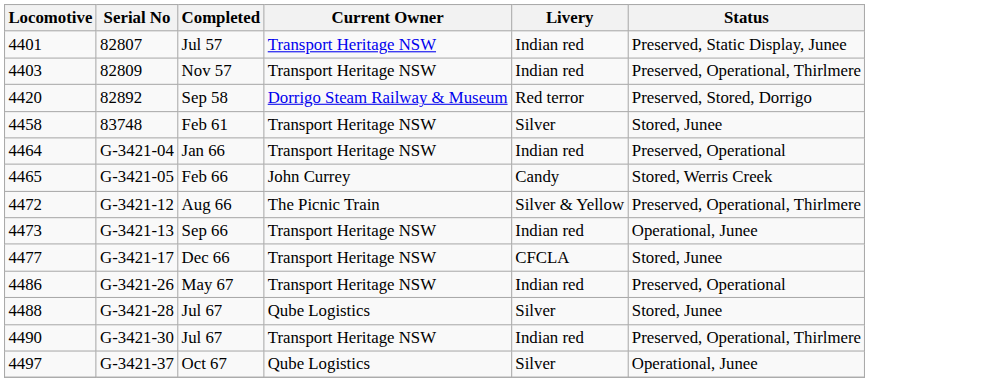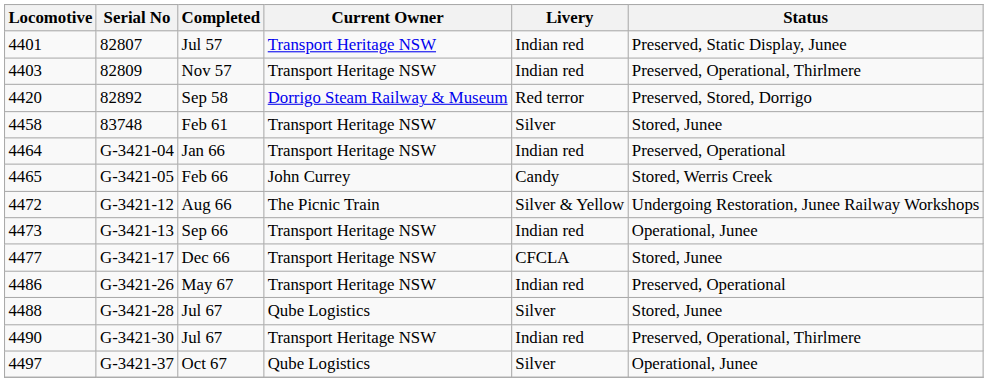 <table class="wikitable sortable">
 <tr>
 <th>Locomotive</th>
 <th>Serial No</th>
 <th>Completed</th>
 <th>Current Owner</th>
 <th>Livery</th>
 <th>Status</th>
 </tr>
 <tr>
 <td>4401</td>
 <td>82807</td>
 <td>Jul 57</td>
 <td><a href='#'>Transport Heritage NSW</a></td>
 <td>Indian red</td>
 <td>Preserved, Static Display, Junee</td>
 </tr>
 <tr>
 <td>4403</td>
 <td>82809</td>
 <td>Nov 57</td>
 <td>Transport Heritage NSW</td>
 <td>Indian red</td>
 <td>Preserved, Operational, Thirlmere</td>
 </tr>
 <tr>
 <td>4420</td>
 <td>82892</td>
 <td>Sep 58</td>
 <td><a href='#'>Dorrigo Steam Railway & Museum</a></td>
 <td>Red terror</td>
 <td>Preserved, Stored, Dorrigo</td>
 </tr>
 <tr>
 <td>4458</td>
 <td>83748</td>
 <td>Feb 61</td>
 <td>Transport Heritage NSW</td>
 <td>Silver</td>
 <td>Stored, Junee</td>
 </tr>
 <tr>
 <td>4464</td>
 <td>G-3421-04</td>
 <td>Jan 66</td>
 <td>Transport Heritage NSW</td>
 <td>Indian red</td>
 <td>Preserved, Operational</td>
 </tr>
 <tr>
 <td>4465</td>
 <td>G-3421-05</td>
 <td>Feb 66</td>
 <td>John Currey</td>
 <td>Candy</td>
 <td>Stored, Werris Creek</td>
 </tr>
 <tr>
 <td>4472</td>
 <td>G-3421-12</td>
 <td>Aug 66</td>
 <td>The Picnic Train</td>
 <td>Silver & Yellow</td>
-<td>Preserved, Operational, Thirlmere</td>
+<td>Undergoing Restoration, Junee Railway Workshops</td>
 </tr>
 <tr>
 <td>4473</td>
 <td>G-3421-13</td>
 <td>Sep 66</td>
 <td>Transport Heritage NSW</td>
 <td>Indian red</td>
 <td>Operational, Junee</td>
 </tr>
 <tr>
 <td>4477</td>
 <td>G-3421-17</td>
 <td>Dec 66</td>
 <td>Transport Heritage NSW</td>
 <td>CFCLA</td>
 <td>Stored, Junee</td>
 </tr>
 <tr>
 <td>4486</td>
 <td>G-3421-26</td>
 <td>May 67</td>
 <td>Transport Heritage NSW</td>
 <td>Indian red</td>
 <td>Preserved, Operational</td>
 </tr>
 <tr>
 <td>4488</td>
 <td>G-3421-28</td>
 <td>Jul 67</td>
 <td>Qube Logistics</td>
 <td>Silver</td>
 <td>Stored, Junee</td>
 </tr>
 <tr>
 <td>4490</td>
 <td>G-3421-30</td>
 <td>Jul 67</td>
 <td>Transport Heritage NSW</td>
 <td>Indian red</td>
 <td>Preserved, Operational, Thirlmere</td>
 </tr>
 <tr>
 <td>4497</td>
 <td>G-3421-37</td>
 <td>Oct 67</td>
 <td>Qube Logistics</td>
 <td>Silver</td>
 <td>Operational, Junee</td>
 </tr>
 <tr>
 </tr>
 </table>
